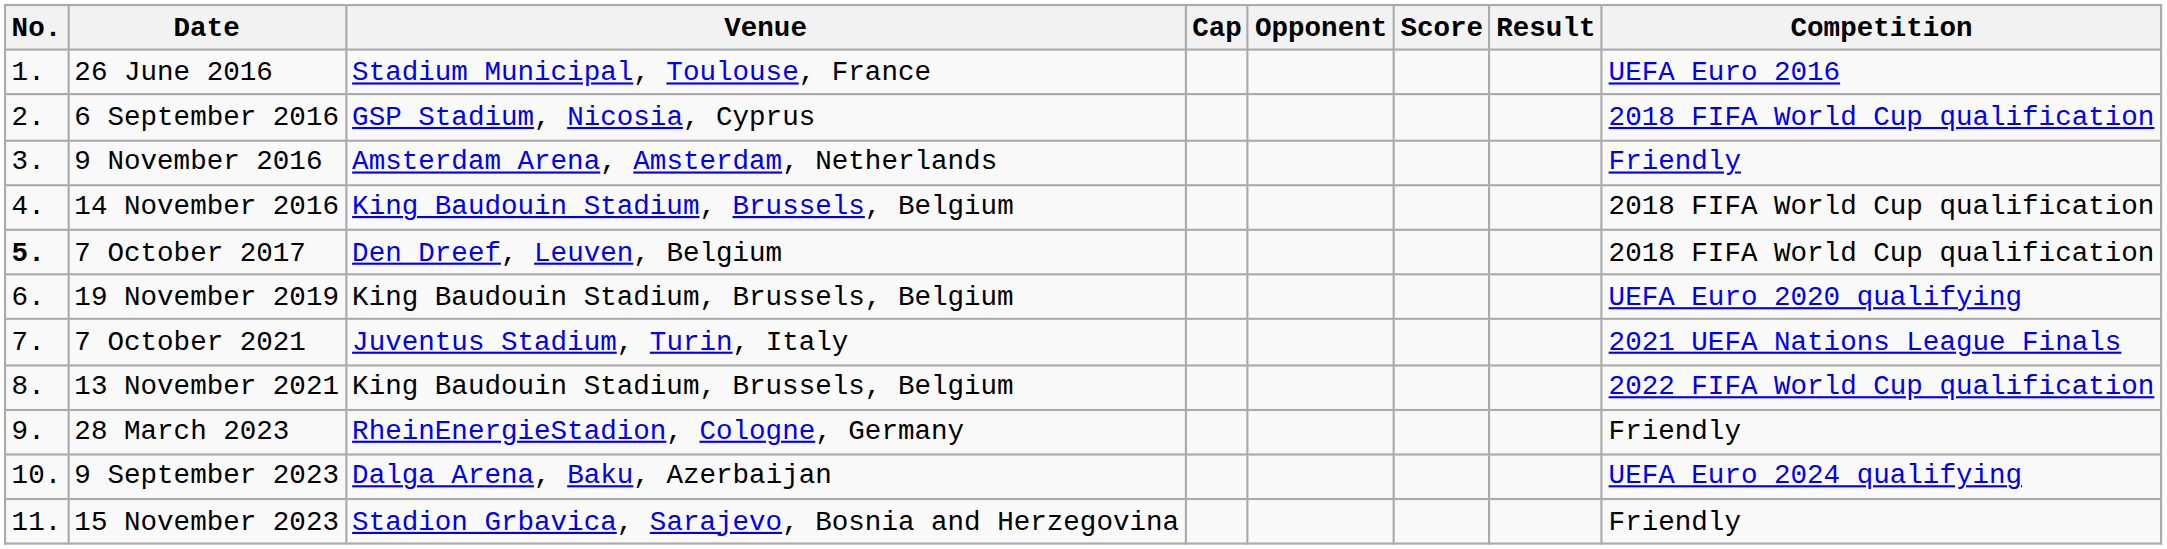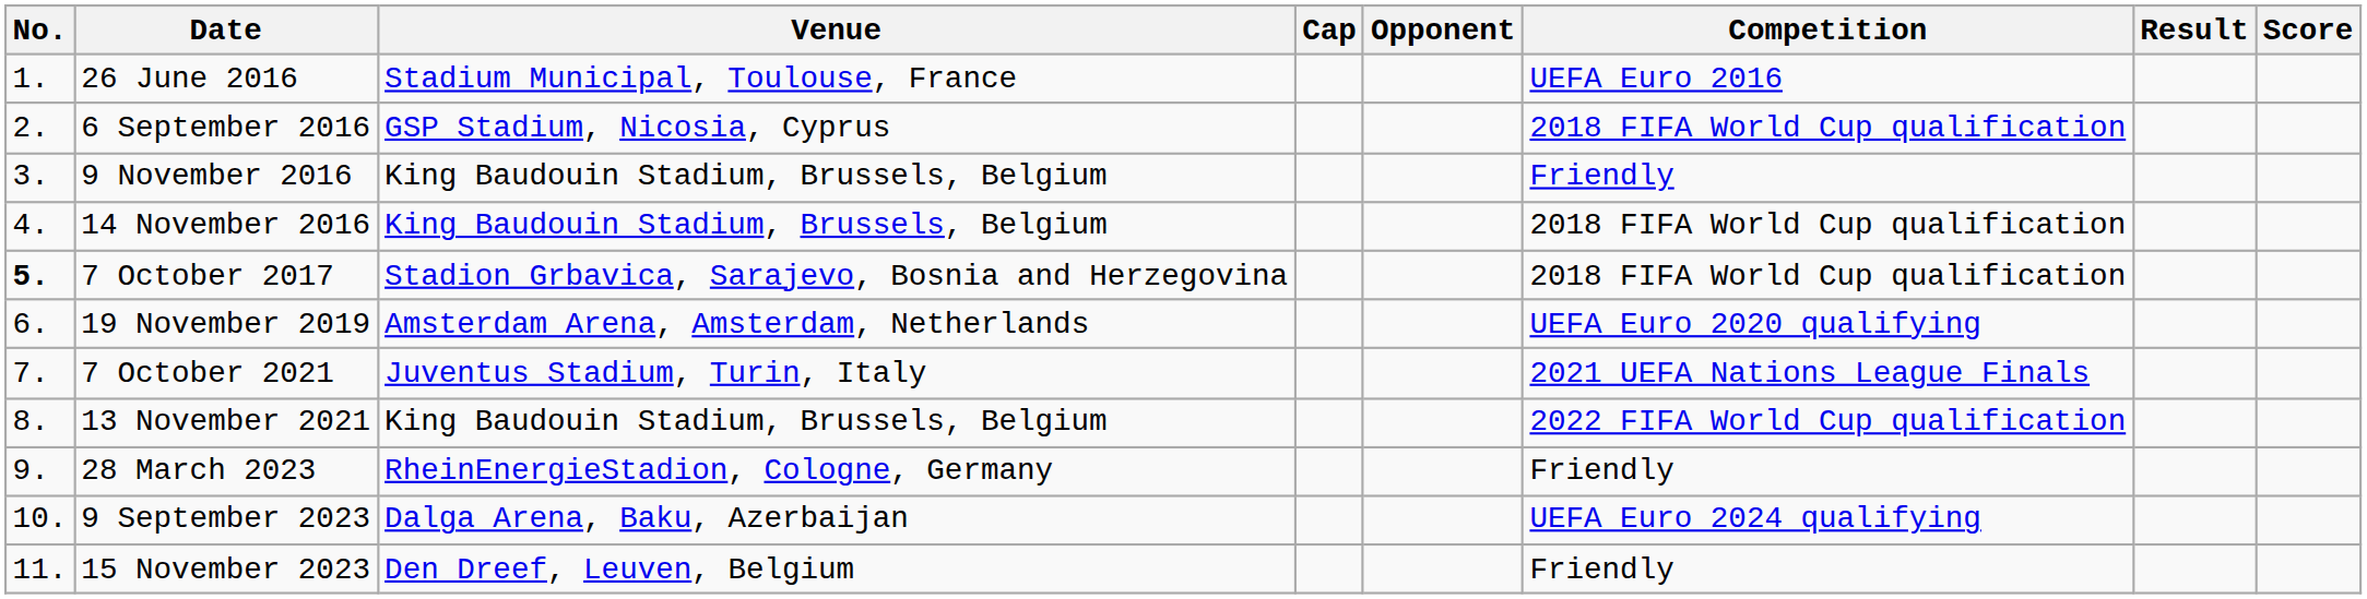 <table class="wikitable sortable">
 <tr>
 <th>No.</th>
 <th>Date</th>
 <th>Venue</th>
 <th>Cap</th>
 <th>Opponent</th>
+<th>Competition</th>
+<th>Result</th>
 <th>Score</th>
-<th>Result</th>
-<th>Competition</th>
 </tr>
 <tr>
 <td>1.</td>
 <td>26 June 2016</td>
 <td><a href='#'>Stadium Municipal</a>, <a href='#'>Toulouse</a>, France</td>
 <td></td>
 <td></td>
+<td><a href='#'>UEFA Euro 2016</a></td>
 <td></td>
 <td></td>
-<td><a href='#'>UEFA Euro 2016</a></td>
 </tr>
 <tr>
 <td>2.</td>
 <td>6 September 2016</td>
 <td><a href='#'>GSP Stadium</a>, <a href='#'>Nicosia</a>, Cyprus</td>
 <td></td>
 <td></td>
+<td><a href='#'>2018 FIFA World Cup qualification</a></td>
 <td></td>
 <td></td>
-<td><a href='#'>2018 FIFA World Cup qualification</a></td>
 </tr>
 <tr>
 <td>3.</td>
 <td>9 November 2016</td>
-<td><a href='#'>Amsterdam Arena</a>, <a href='#'>Amsterdam</a>, Netherlands</td>
-<td></td>
-<td></td>
+<td>King Baudouin Stadium, Brussels, Belgium</td>
 <td></td>
 <td></td>
 <td><a href='#'>Friendly</a></td>
+<td></td>
+<td></td>
 </tr>
 <tr>
 <td>4.</td>
 <td>14 November 2016</td>
 <td><a href='#'>King Baudouin Stadium</a>, <a href='#'>Brussels</a>, Belgium</td>
 <td></td>
 <td></td>
+<td>2018 FIFA World Cup qualification</td>
 <td></td>
 <td></td>
-<td>2018 FIFA World Cup qualification</td>
 </tr>
 <tr>
 <td><strong>5.</strong></td>
 <td>7 October 2017</td>
-<td><a href='#'>Den Dreef</a>, <a href='#'>Leuven</a>, Belgium</td>
-<td></td>
-<td></td>
+<td><a href='#'>Stadion Grbavica</a>, <a href='#'>Sarajevo</a>, Bosnia and Herzegovina</td>
 <td></td>
 <td></td>
 <td>2018 FIFA World Cup qualification</td>
+<td></td>
+<td></td>
 </tr>
 <tr>
 <td>6.</td>
 <td>19 November 2019</td>
-<td>King Baudouin Stadium, Brussels, Belgium</td>
-<td></td>
-<td></td>
+<td><a href='#'>Amsterdam Arena</a>, <a href='#'>Amsterdam</a>, Netherlands</td>
 <td></td>
 <td></td>
 <td><a href='#'>UEFA Euro 2020 qualifying</a></td>
+<td></td>
+<td></td>
 </tr>
 <tr>
 <td>7.</td>
 <td>7 October 2021</td>
 <td><a href='#'>Juventus Stadium</a>, <a href='#'>Turin</a>, Italy</td>
 <td></td>
 <td></td>
+<td><a href='#'>2021 UEFA Nations League Finals</a></td>
 <td></td>
 <td></td>
-<td><a href='#'>2021 UEFA Nations League Finals</a></td>
 </tr>
 <tr>
 <td>8.</td>
 <td>13 November 2021</td>
 <td>King Baudouin Stadium, Brussels, Belgium</td>
 <td></td>
 <td></td>
+<td><a href='#'>2022 FIFA World Cup qualification</a></td>
 <td></td>
 <td></td>
-<td><a href='#'>2022 FIFA World Cup qualification</a></td>
 </tr>
 <tr>
 <td>9.</td>
 <td>28 March 2023</td>
 <td><a href='#'>RheinEnergieStadion</a>, <a href='#'>Cologne</a>, Germany</td>
 <td></td>
 <td></td>
+<td>Friendly</td>
 <td></td>
 <td></td>
-<td>Friendly</td>
 </tr>
 <tr>
 <td>10.</td>
 <td>9 September 2023</td>
 <td><a href='#'>Dalga Arena</a>, <a href='#'>Baku</a>, Azerbaijan</td>
 <td></td>
 <td></td>
+<td><a href='#'>UEFA Euro 2024 qualifying</a></td>
 <td></td>
 <td></td>
-<td><a href='#'>UEFA Euro 2024 qualifying</a></td>
 </tr>
 <tr>
 <td>11.</td>
 <td>15 November 2023</td>
-<td><a href='#'>Stadion Grbavica</a>, <a href='#'>Sarajevo</a>, Bosnia and Herzegovina</td>
-<td></td>
-<td></td>
+<td><a href='#'>Den Dreef</a>, <a href='#'>Leuven</a>, Belgium</td>
 <td></td>
 <td></td>
 <td>Friendly</td>
+<td></td>
+<td></td>
 </tr>
 </table>
